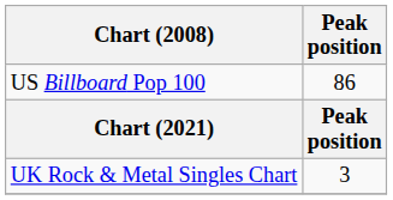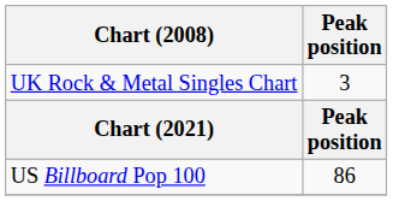 <table class="wikitable">
 <tr>
 <th>Chart (2008)</th>
+<th>Peak<br>position</th>
+</tr>
+<tr>
+<td><a href='#'>UK Rock & Metal Singles Chart</a></td>
+<td align="center">3</td>
+</tr>
+<tr>
+<th>Chart (2021)</th>
 <th>Peak<br>position</th>
 </tr>
 <tr>
 <td>US <a href='#'><em>Billboard</em> Pop 100</a></td>
 <td align="center">86</td>
 </tr>
 <tr>
-<th>Chart (2021)</th>
-<th>Peak<br>position</th>
-</tr>
-<tr>
-<td><a href='#'>UK Rock & Metal Singles Chart</a></td>
-<td align="center">3</td>
-</tr>
-<tr>
 </tr>
 </table>
